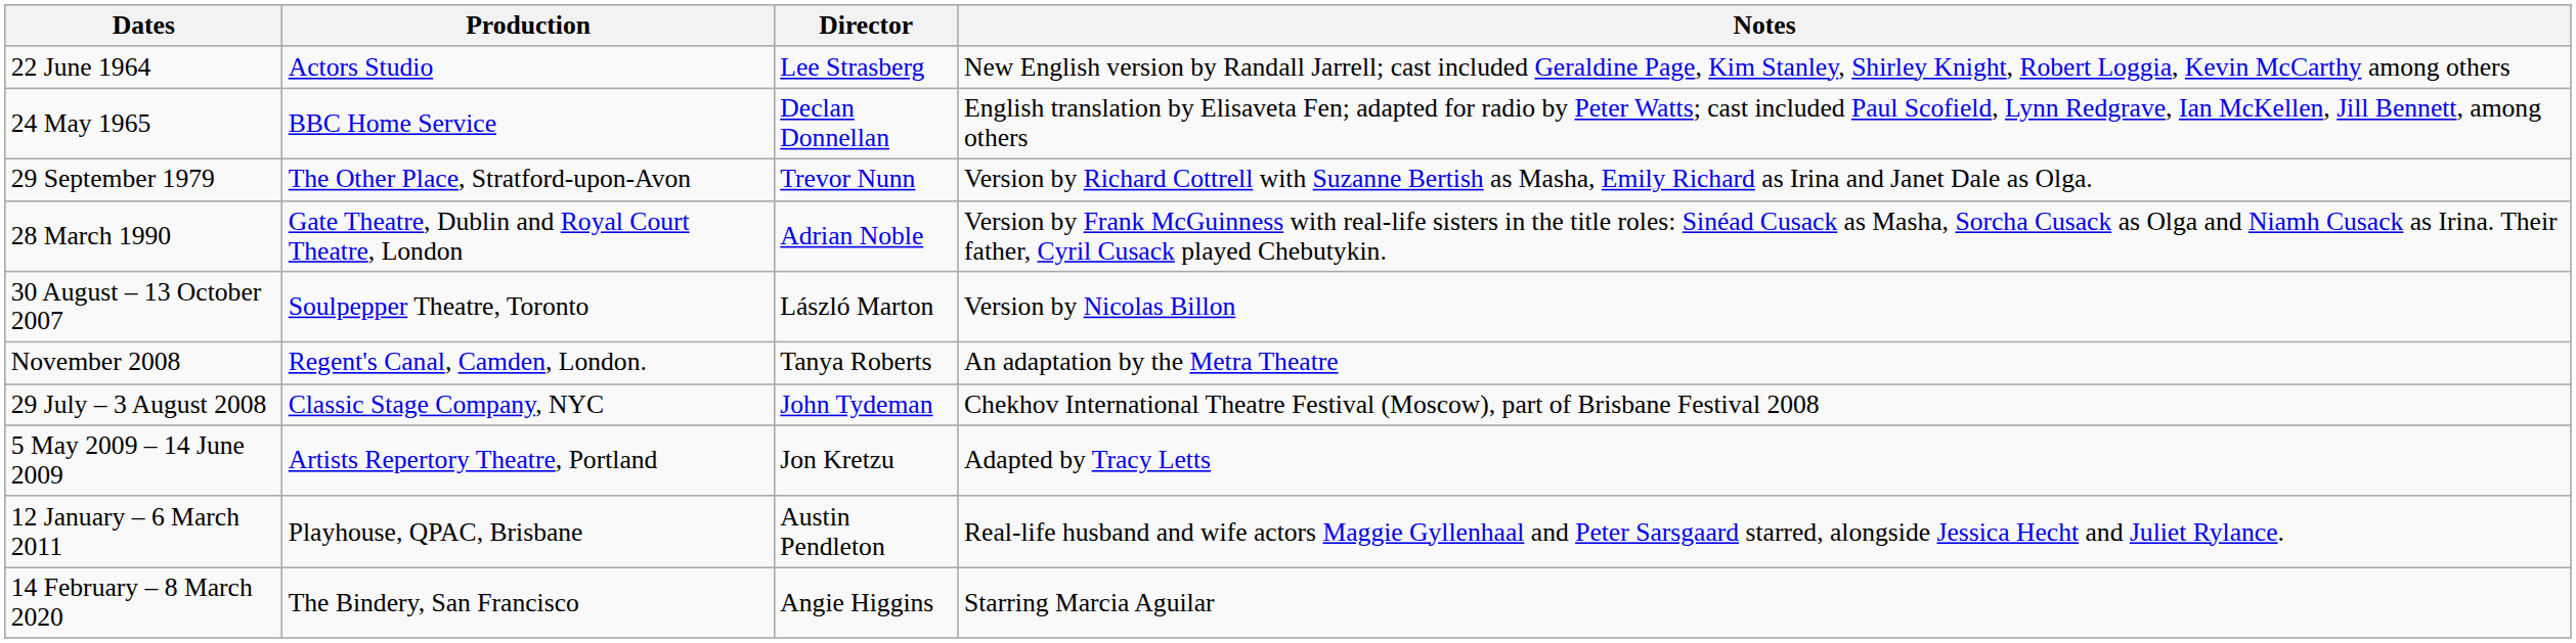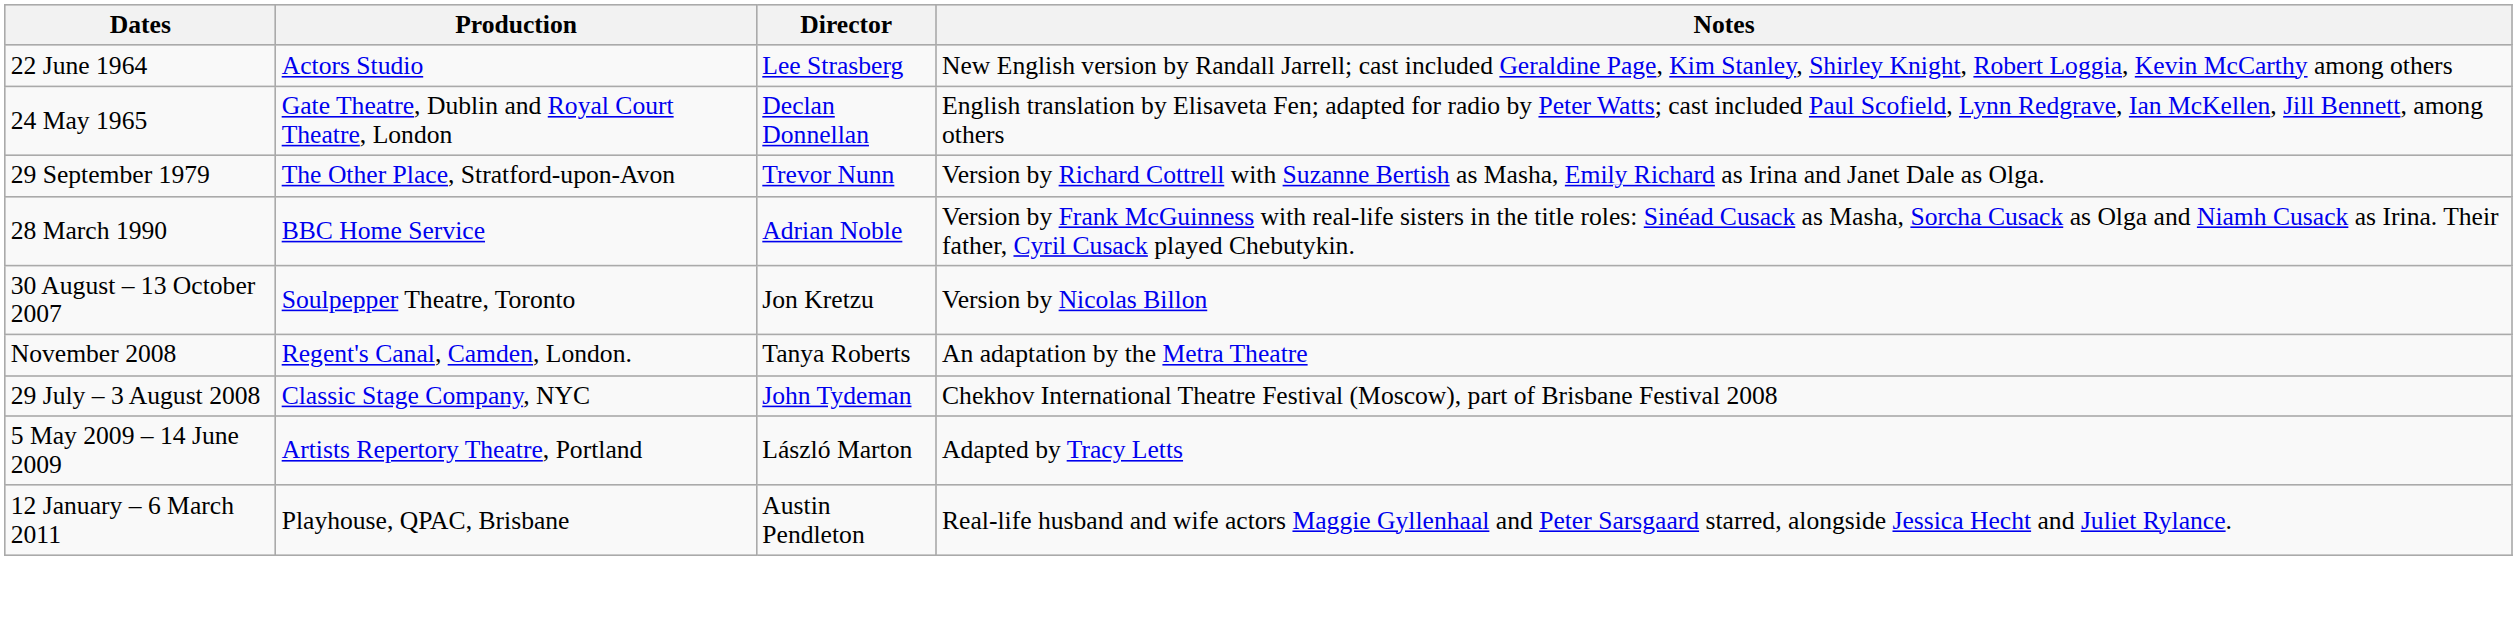 <table class="wikitable">
 <tr>
 <th>Dates</th>
 <th>Production</th>
 <th>Director</th>
 <th>Notes</th>
 </tr>
 <tr>
 <td>22 June 1964</td>
 <td><a href='#'>Actors Studio</a></td>
 <td><a href='#'>Lee Strasberg</a></td>
 <td>New English version by Randall Jarrell; cast included <a href='#'>Geraldine Page</a>, <a href='#'>Kim Stanley</a>, <a href='#'>Shirley Knight</a>, <a href='#'>Robert Loggia</a>, <a href='#'>Kevin McCarthy</a> among others</td>
 </tr>
 <tr>
 <td>24 May 1965</td>
-<td><a href='#'>BBC Home Service</a></td>
+<td><a href='#'>Gate Theatre</a>, Dublin and <a href='#'>Royal Court Theatre</a>, London</td>
 <td><a href='#'>Declan Donnellan</a></td>
 <td>English translation by Elisaveta Fen; adapted for radio by <a href='#'>Peter Watts</a>; cast included <a href='#'>Paul Scofield</a>, <a href='#'>Lynn Redgrave</a>, <a href='#'>Ian McKellen</a>, <a href='#'>Jill Bennett</a>, among others</td>
 </tr>
 <tr>
 <td>29 September 1979</td>
 <td><a href='#'>The Other Place</a>, Stratford-upon-Avon</td>
 <td><a href='#'>Trevor Nunn</a></td>
 <td>Version by <a href='#'>Richard Cottrell</a> with <a href='#'>Suzanne Bertish</a> as Masha, <a href='#'>Emily Richard</a> as Irina and Janet Dale as Olga.</td>
 </tr>
 <tr>
 <td>28 March 1990</td>
-<td><a href='#'>Gate Theatre</a>, Dublin and <a href='#'>Royal Court Theatre</a>, London</td>
+<td><a href='#'>BBC Home Service</a></td>
 <td><a href='#'>Adrian Noble</a></td>
 <td>Version by <a href='#'>Frank McGuinness</a> with real-life sisters in the title roles: <a href='#'>Sinéad Cusack</a> as Masha, <a href='#'>Sorcha Cusack</a> as Olga and <a href='#'>Niamh Cusack</a> as Irina. Their father, <a href='#'>Cyril Cusack</a> played Chebutykin.</td>
 </tr>
 <tr>
 <td>30 August – 13 October 2007</td>
 <td><a href='#'>Soulpepper</a> Theatre, Toronto</td>
-<td>László Marton</td>
+<td>Jon Kretzu</td>
 <td>Version by <a href='#'>Nicolas Billon</a></td>
 </tr>
 <tr>
 <td>November 2008</td>
 <td><a href='#'>Regent's Canal</a>, <a href='#'>Camden</a>, London.</td>
 <td>Tanya Roberts</td>
 <td>An adaptation by the <a href='#'>Metra Theatre</a></td>
 </tr>
 <tr>
 <td>29 July – 3 August 2008</td>
 <td><a href='#'>Classic Stage Company</a>, NYC</td>
 <td><a href='#'>John Tydeman</a></td>
 <td>Chekhov International Theatre Festival (Moscow), part of Brisbane Festival 2008</td>
 </tr>
 <tr>
 <td>5 May 2009 – 14 June 2009</td>
 <td><a href='#'>Artists Repertory Theatre</a>, Portland</td>
-<td>Jon Kretzu</td>
+<td>László Marton</td>
 <td>Adapted by <a href='#'>Tracy Letts</a></td>
 </tr>
 <tr>
 <td>12 January – 6 March 2011</td>
 <td>Playhouse, QPAC, Brisbane</td>
 <td>Austin Pendleton</td>
 <td>Real-life husband and wife actors <a href='#'>Maggie Gyllenhaal</a> and <a href='#'>Peter Sarsgaard</a> starred, alongside <a href='#'>Jessica Hecht</a> and <a href='#'>Juliet Rylance</a>.</td>
 </tr>
-<tr>
-<td>14 February – 8 March 2020</td>
-<td>The Bindery, San Francisco</td>
-<td>Angie Higgins</td>
-<td>Starring Marcia Aguilar</td>
-</tr>
 </table>
